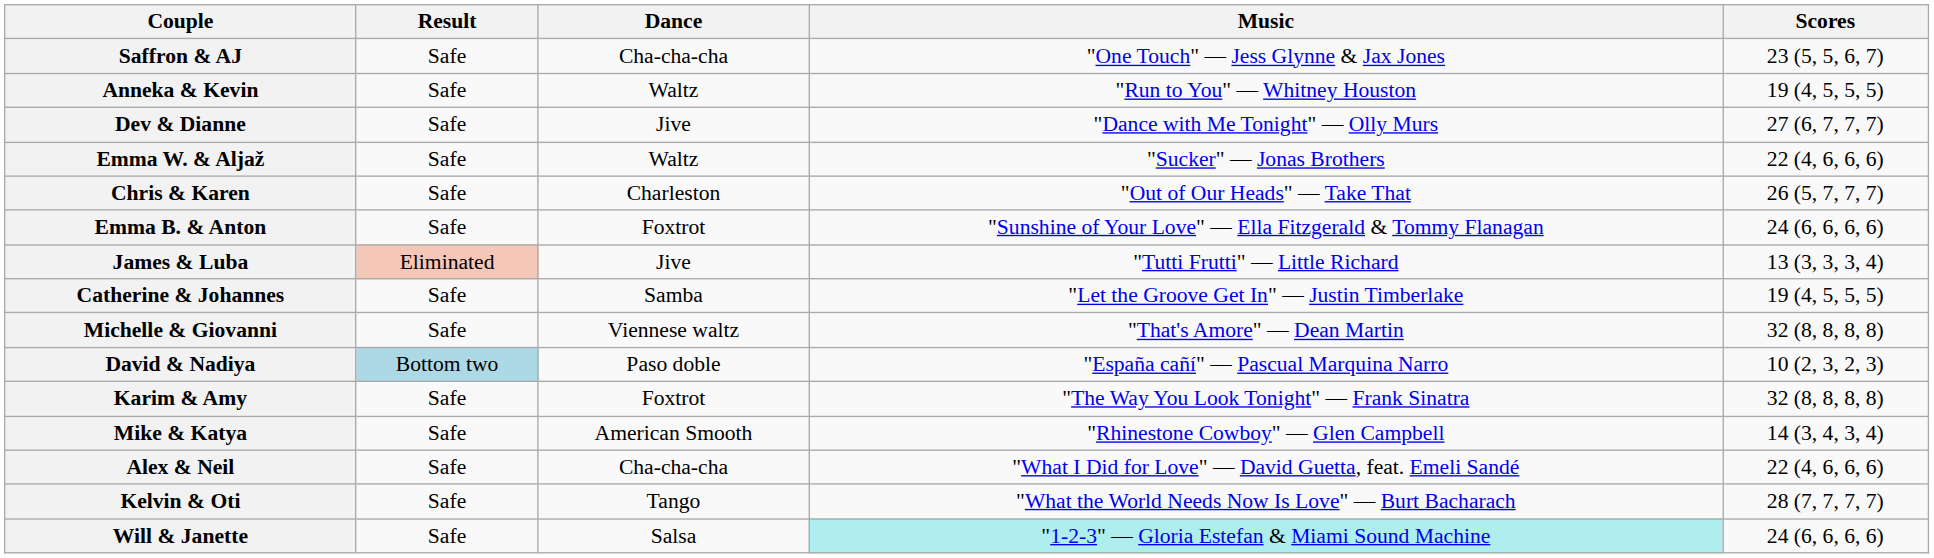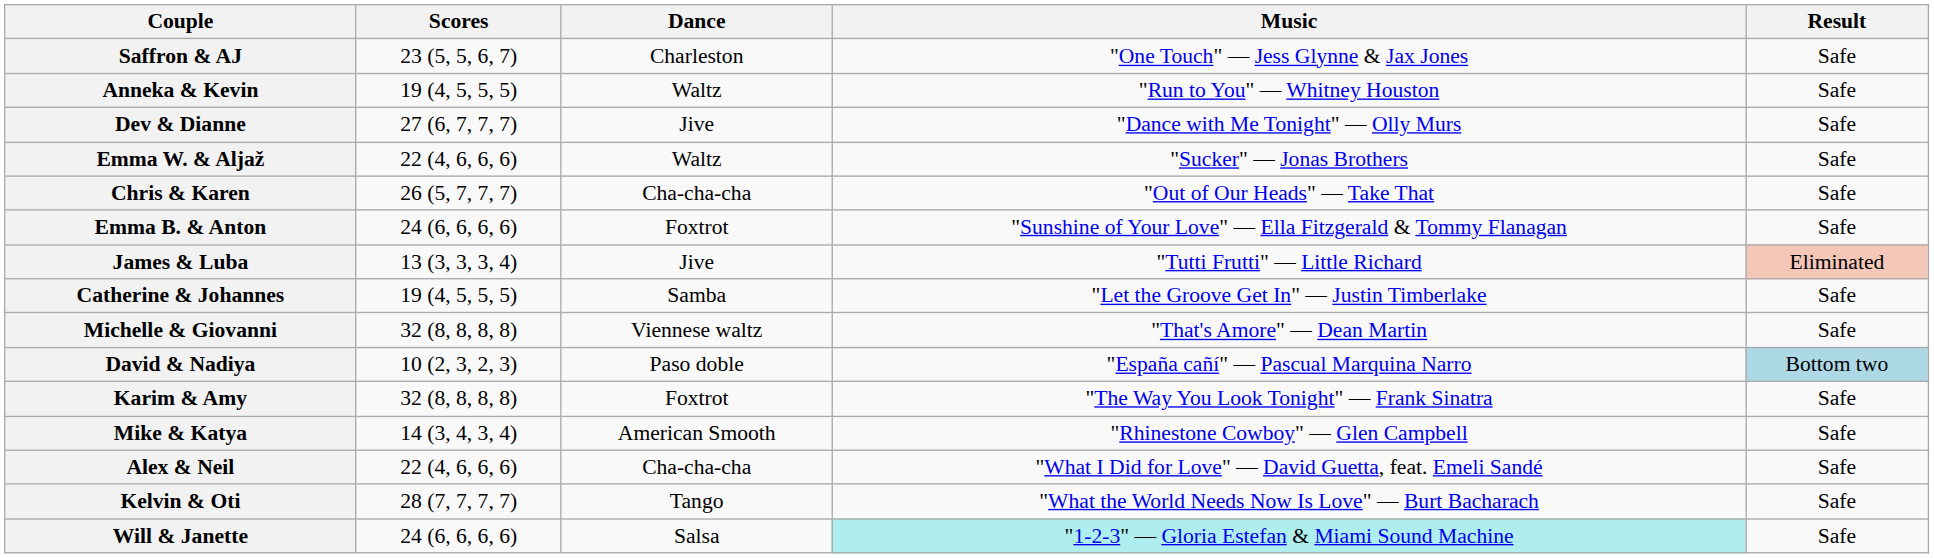 <table class="wikitable sortable" style="text-align:center; width: 90%">
 <tr>
 <th scope="col">Couple</th>
-<th scope="col" class="unsortable">Result</th>
+<th scope="col">Scores</th>
 <th scope="col" class="unsortable">Dance</th>
 <th scope="col" class="unsortable">Music</th>
-<th scope="col">Scores</th>
+<th scope="col" class="unsortable">Result</th>
 </tr>
 <tr>
 <th scope="row">Saffron & AJ</th>
+<td>23 (5, 5, 6, 7)</td>
+<td>Charleston</td>
+<td>"<a href='#'>One Touch</a>" — <a href='#'>Jess Glynne</a> & <a href='#'>Jax Jones</a></td>
 <td>Safe</td>
-<td>Cha-cha-cha</td>
-<td>"<a href='#'>One Touch</a>" — <a href='#'>Jess Glynne</a> & <a href='#'>Jax Jones</a></td>
-<td>23 (5, 5, 6, 7)</td>
 </tr>
 <tr>
 <th scope="row">Anneka & Kevin</th>
-<td>Safe</td>
+<td>19 (4, 5, 5, 5)</td>
 <td>Waltz</td>
 <td>"<a href='#'>Run to You</a>" — <a href='#'>Whitney Houston</a></td>
-<td>19 (4, 5, 5, 5)</td>
+<td>Safe</td>
 </tr>
 <tr>
 <th scope="row">Dev & Dianne</th>
-<td>Safe</td>
+<td>27 (6, 7, 7, 7)</td>
 <td>Jive</td>
 <td>"<a href='#'>Dance with Me Tonight</a>" — <a href='#'>Olly Murs</a></td>
-<td>27 (6, 7, 7, 7)</td>
+<td>Safe</td>
 </tr>
 <tr>
 <th scope="row">Emma W. & Aljaž</th>
-<td>Safe</td>
+<td>22 (4, 6, 6, 6)</td>
 <td>Waltz</td>
 <td>"<a href='#'>Sucker</a>" — <a href='#'>Jonas Brothers</a></td>
-<td>22 (4, 6, 6, 6)</td>
+<td>Safe</td>
 </tr>
 <tr>
 <th scope="row">Chris & Karen</th>
+<td>26 (5, 7, 7, 7)</td>
+<td>Cha-cha-cha</td>
+<td>"<a href='#'>Out of Our Heads</a>" — <a href='#'>Take That</a></td>
 <td>Safe</td>
-<td>Charleston</td>
-<td>"<a href='#'>Out of Our Heads</a>" — <a href='#'>Take That</a></td>
-<td>26 (5, 7, 7, 7)</td>
 </tr>
 <tr>
 <th scope="row">Emma B. & Anton</th>
-<td>Safe</td>
+<td>24 (6, 6, 6, 6)</td>
 <td>Foxtrot</td>
 <td>"<a href='#'>Sunshine of Your Love</a>" — <a href='#'>Ella Fitzgerald</a> & <a href='#'>Tommy Flanagan</a></td>
-<td>24 (6, 6, 6, 6)</td>
+<td>Safe</td>
 </tr>
 <tr>
 <th scope="row">James & Luba</th>
-<td bgcolor="f4c7b8">Eliminated</td>
+<td>13 (3, 3, 3, 4)</td>
 <td>Jive</td>
 <td>"<a href='#'>Tutti Frutti</a>" — <a href='#'>Little Richard</a></td>
-<td>13 (3, 3, 3, 4)</td>
+<td bgcolor="f4c7b8">Eliminated</td>
 </tr>
 <tr>
 <th scope="row">Catherine & Johannes</th>
-<td>Safe</td>
+<td>19 (4, 5, 5, 5)</td>
 <td>Samba</td>
 <td>"<a href='#'>Let the Groove Get In</a>" — <a href='#'>Justin Timberlake</a></td>
-<td>19 (4, 5, 5, 5)</td>
+<td>Safe</td>
 </tr>
 <tr>
 <th scope="row">Michelle & Giovanni</th>
-<td>Safe</td>
+<td>32 (8, 8, 8, 8)</td>
 <td>Viennese waltz</td>
 <td>"<a href='#'>That's Amore</a>" — <a href='#'>Dean Martin</a></td>
-<td>32 (8, 8, 8, 8)</td>
+<td>Safe</td>
 </tr>
 <tr>
 <th scope="row">David & Nadiya</th>
-<td bgcolor="lightblue">Bottom two</td>
+<td>10 (2, 3, 2, 3)</td>
 <td>Paso doble</td>
 <td>"<a href='#'>España cañí</a>" — <a href='#'>Pascual Marquina Narro</a></td>
-<td>10 (2, 3, 2, 3)</td>
+<td bgcolor="lightblue">Bottom two</td>
 </tr>
 <tr>
 <th scope="row">Karim & Amy</th>
-<td>Safe</td>
+<td>32 (8, 8, 8, 8)</td>
 <td>Foxtrot</td>
 <td>"<a href='#'>The Way You Look Tonight</a>" — <a href='#'>Frank Sinatra</a></td>
-<td>32 (8, 8, 8, 8)</td>
+<td>Safe</td>
 </tr>
 <tr>
 <th scope="row">Mike & Katya</th>
-<td>Safe</td>
+<td>14 (3, 4, 3, 4)</td>
 <td>American Smooth</td>
 <td>"<a href='#'>Rhinestone Cowboy</a>" — <a href='#'>Glen Campbell</a></td>
-<td>14 (3, 4, 3, 4)</td>
+<td>Safe</td>
 </tr>
 <tr>
 <th scope="row">Alex & Neil</th>
-<td>Safe</td>
+<td>22 (4, 6, 6, 6)</td>
 <td>Cha-cha-cha</td>
 <td>"<a href='#'>What I Did for Love</a>" — <a href='#'>David Guetta</a>, feat. <a href='#'>Emeli Sandé</a></td>
-<td>22 (4, 6, 6, 6)</td>
+<td>Safe</td>
 </tr>
 <tr>
 <th scope="row">Kelvin & Oti</th>
-<td>Safe</td>
+<td>28 (7, 7, 7, 7)</td>
 <td>Tango</td>
 <td>"<a href='#'>What the World Needs Now Is Love</a>" — <a href='#'>Burt Bacharach</a></td>
-<td>28 (7, 7, 7, 7)</td>
+<td>Safe</td>
 </tr>
 <tr>
 <th scope="row">Will & Janette</th>
-<td>Safe</td>
+<td>24 (6, 6, 6, 6)</td>
 <td>Salsa</td>
 <td style="background: paleturquoise;">"<a href='#'>1-2-3</a>" — <a href='#'>Gloria Estefan</a> & <a href='#'>Miami Sound Machine</a></td>
-<td>24 (6, 6, 6, 6)</td>
+<td>Safe</td>
 </tr>
 </table>
